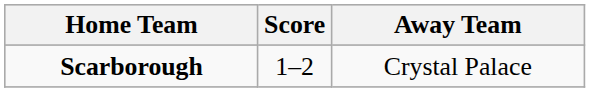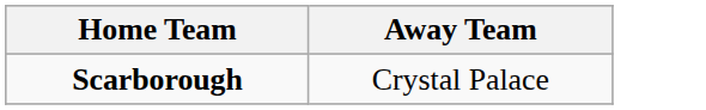 <table class="wikitable" style="text-align:center">
 <tr>
 <th width=150>Home Team</th>
-<th width=20>Score</th>
 <th width=150>Away Team</th>
 </tr>
 <tr>
 <td><strong>Scarborough</strong></td>
-<td>1–2</td>
 <td>Crystal Palace</td>
 </tr>
 </table>
